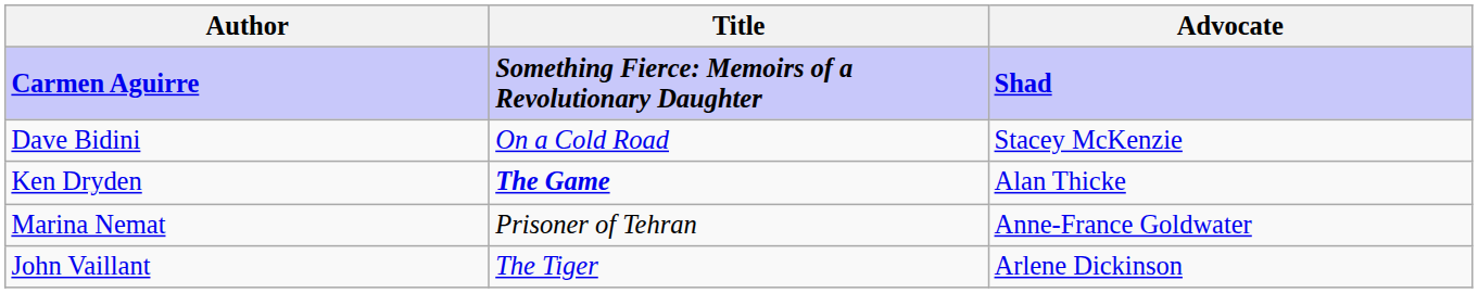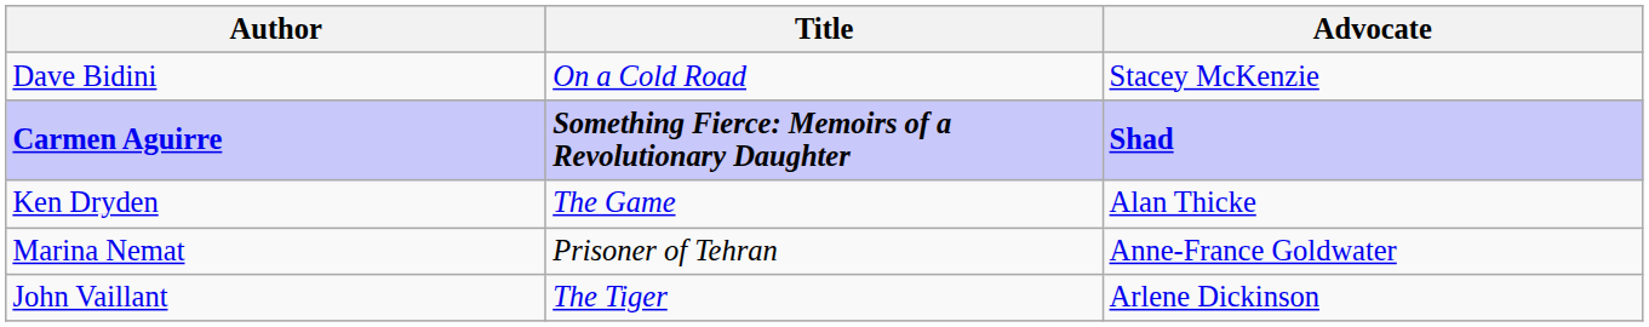 <table class="wikitable" style="width:100%;">
 <tr>
 <th width=33%>Author</th>
 <th width=34%>Title</th>
 <th width=34%>Advocate</th>
 </tr>
 <tr>
+<td><a href='#'>Dave Bidini</a></td>
+<td><em><a href='#'>On a Cold Road</a></em></td>
+<td><a href='#'>Stacey McKenzie</a></td>
+</tr>
+<tr>
 <td style="background:#C8C8FA"><strong><a href='#'>Carmen Aguirre</a></strong></td>
 <td style="background:#C8C8FA"><strong><em>Something Fierce: Memoirs of a Revolutionary Daughter</em></strong></td>
 <td style="background:#C8C8FA"><strong><a href='#'>Shad</a></strong></td>
 </tr>
 <tr>
-<td><a href='#'>Dave Bidini</a></td>
-<td><em><a href='#'>On a Cold Road</a></em></td>
-<td><a href='#'>Stacey McKenzie</a></td>
-</tr>
-<tr>
 <td><a href='#'>Ken Dryden</a></td>
-<td><strong><em><a href='#'>The Game</a></em></strong></td>
+<td><em><a href='#'>The Game</a></em></td>
 <td><a href='#'>Alan Thicke</a></td>
 </tr>
 <tr>
 <td><a href='#'>Marina Nemat</a></td>
 <td><em>Prisoner of Tehran</em></td>
 <td><a href='#'>Anne-France Goldwater</a></td>
 </tr>
 <tr>
 <td><a href='#'>John Vaillant</a></td>
 <td><em><a href='#'>The Tiger</a></em></td>
 <td><a href='#'>Arlene Dickinson</a></td>
 </tr>
 </table>
